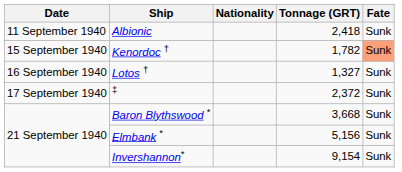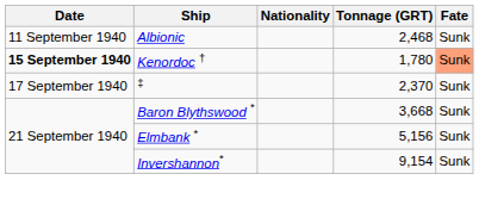 <table class="wikitable">
 <tr>
 <th>Date</th>
 <th>Ship</th>
 <th>Nationality</th>
 <th>Tonnage (GRT)</th>
 <th>Fate</th>
 </tr>
 <tr>
 <td>11 September 1940</td>
 <td><em><a href='#'>Albionic</a></em></td>
 <td align="left"></td>
-<td align="right">2,418</td>
+<td align="right">2,468</td>
 <td>Sunk</td>
 </tr>
 <tr>
-<td>15 September 1940</td>
+<td><strong>15 September 1940</strong></td>
 <td><em><a href='#'>Kenordoc</a></em> <sup>†</sup></td>
 <td align="left"></td>
-<td align="right">1,782</td>
+<td align="right">1,780</td>
 <td style="background: lightsalmon;">Sunk</td>
-</tr>
-<tr>
-<td>16 September 1940</td>
-<td><em><a href='#'>Lotos</a></em> <sup>†</sup></td>
-<td align="left"></td>
-<td align="right">1,327</td>
-<td>Sunk</td>
 </tr>
 <tr>
 <td>17 September 1940</td>
 <td> <sup>‡</sup></td>
 <td align="left"></td>
-<td align="right">2,372</td>
+<td align="right">2,370</td>
 <td>Sunk</td>
 </tr>
 <tr>
 <td rowspan="3">21 September 1940</td>
 <td><em><a href='#'>Baron Blythswood</a></em> <sup>*</sup></td>
 <td align="left"></td>
 <td align="right">3,668</td>
 <td>Sunk</td>
 </tr>
 <tr>
 <td><em><a href='#'>Elmbank</a></em> <sup>*</sup></td>
 <td align="left"></td>
 <td align="right">5,156</td>
 <td>Sunk</td>
 </tr>
 <tr>
 <td><em><a href='#'>Invershannon</a></em><sup>*</sup></td>
 <td align="left"></td>
 <td align="right">9,154</td>
 <td>Sunk</td>
 </tr>
 </table>
